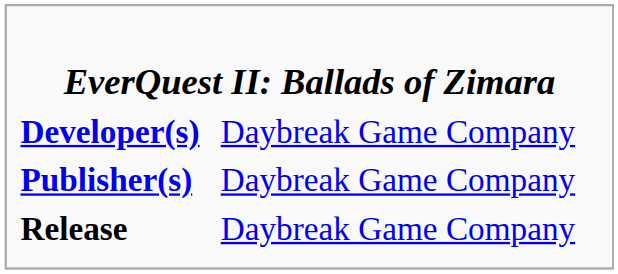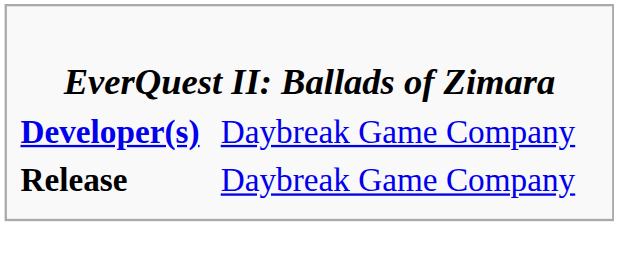 <table class="infobox" style="float:right; width:264px; font-size:90%;">
 <tr>
 <td colspan=2 style="font-size:110%; text-align:center;"><br><strong><em>EverQuest II: Ballads of Zimara</em></strong><br></td>
 </tr>
 <tr>
 <td><strong><a href='#'>Developer(s)</a></strong></td>
 <td><a href='#'>Daybreak Game Company</a></td>
 </tr>
 <tr>
-<td><strong><a href='#'>Publisher(s)</a></strong></td>
-<td><a href='#'>Daybreak Game Company</a></td>
-</tr>
-<tr>
 <td><strong>Release</strong></td>
 <td><a href='#'>Daybreak Game Company</a></td>
 </tr>
 <tr>
 </tr>
 </table>
